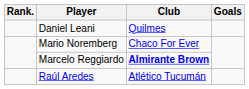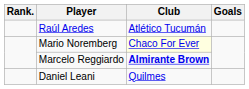 <table class= "wikitable">
 <tr>
 <th>Rank.</th>
 <th>Player</th>
 <th>Club</th>
 <th>Goals</th>
 </tr>
 <tr>
 <td></td>
-<td> Daniel Leani</td>
-<td><a href='#'>Quilmes</a></td>
+<td> <a href='#'>Raúl Aredes</a></td>
+<td><a href='#'>Atlético Tucumán</a></td>
 <td></td>
 </tr>
 <tr>
 <td rowspan=2></td>
 <td> Mario Noremberg</td>
-<td><a href='#'>Chaco For Ever</a></td>
+<td style="background: lightyellow;"><a href='#'>Chaco For Ever</a></td>
 <td rowspan=2></td>
 </tr>
 <tr>
 <td> Marcelo Reggiardo</td>
 <td><strong><a href='#'>Almirante Brown</a></strong></td>
 </tr>
 <tr>
 <td></td>
-<td> <a href='#'>Raúl Aredes</a></td>
-<td><a href='#'>Atlético Tucumán</a></td>
+<td> Daniel Leani</td>
+<td><a href='#'>Quilmes</a></td>
 <td></td>
 </tr>
 </table>
